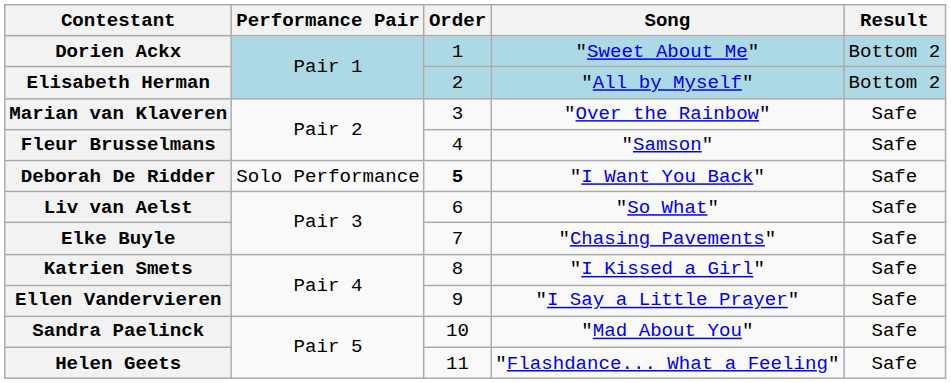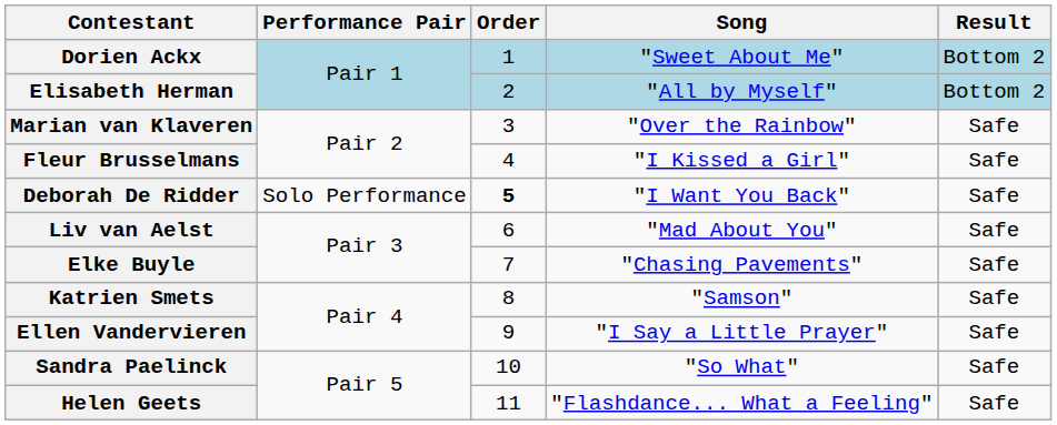 <table class="wikitable plainrowheaders" style="text-align:center;">
 <tr>
 <th scope="col">Contestant</th>
 <th scope="col">Performance Pair</th>
 <th scope="col">Order</th>
 <th scope="col">Song</th>
 <th scope="col">Result</th>
 </tr>
 <tr style = "background:lightblue">
 <th scope="row">Dorien Ackx</th>
 <td rowspan="2">Pair 1</td>
 <td>1</td>
 <td>"<a href='#'>Sweet About Me</a>"</td>
 <td>Bottom 2</td>
 </tr>
 <tr style="background:lightblue;">
 <th scope="row">Elisabeth Herman</th>
 <td>2</td>
 <td>"<a href='#'>All by Myself</a>"</td>
 <td>Bottom 2</td>
 </tr>
 <tr>
 <th scope="row">Marian van Klaveren</th>
 <td rowspan="2">Pair 2</td>
 <td>3</td>
 <td>"<a href='#'>Over the Rainbow</a>"</td>
 <td>Safe</td>
 </tr>
 <tr>
 <th scope="row">Fleur Brusselmans</th>
 <td>4</td>
-<td>"<a href='#'>Samson</a>"</td>
+<td>"<a href='#'>I Kissed a Girl</a>"</td>
 <td>Safe</td>
 </tr>
 <tr>
 <th scope="row">Deborah De Ridder</th>
 <td rowspan="1">Solo Performance</td>
 <td><strong>5</strong></td>
 <td>"<a href='#'>I Want You Back</a>"</td>
 <td>Safe</td>
 </tr>
 <tr>
 <th scope="row">Liv van Aelst</th>
 <td rowspan="2">Pair 3</td>
 <td>6</td>
-<td>"<a href='#'>So What</a>"</td>
+<td>"<a href='#'>Mad About You</a>"</td>
 <td>Safe</td>
 </tr>
 <tr>
 <th scope="row">Elke Buyle</th>
 <td>7</td>
 <td>"<a href='#'>Chasing Pavements</a>"</td>
 <td>Safe</td>
 </tr>
 <tr>
 <th scope="row">Katrien Smets</th>
 <td rowspan="2">Pair 4</td>
 <td>8</td>
-<td>"<a href='#'>I Kissed a Girl</a>"</td>
+<td>"<a href='#'>Samson</a>"</td>
 <td>Safe</td>
 </tr>
 <tr>
 <th scope="row">Ellen Vandervieren</th>
 <td>9</td>
 <td>"<a href='#'>I Say a Little Prayer</a>"</td>
 <td>Safe</td>
 </tr>
 <tr>
 <th scope="row">Sandra Paelinck</th>
 <td rowspan="2">Pair 5</td>
 <td>10</td>
-<td>"<a href='#'>Mad About You</a>"</td>
+<td>"<a href='#'>So What</a>"</td>
 <td>Safe</td>
 </tr>
 <tr>
 <th scope="row">Helen Geets</th>
 <td>11</td>
 <td>"<a href='#'>Flashdance... What a Feeling</a>"</td>
 <td>Safe</td>
 </tr>
 </table>
